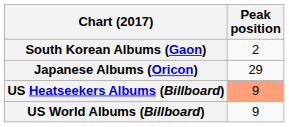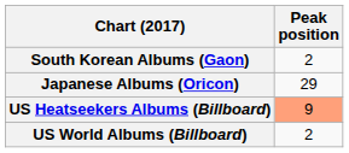 <table class="wikitable plainrowheaders sortable" style="text-align:center;" border="1">
 <tr>
 <th scope="col">Chart (2017)</th>
 <th scope="col">Peak<br>position</th>
 </tr>
 <tr>
 <th scope="row">South Korean Albums (<a href='#'>Gaon</a>)</th>
 <td>2</td>
 </tr>
 <tr>
 <th scope="row">Japanese Albums (<a href='#'>Oricon</a>)</th>
 <td>29</td>
 </tr>
 <tr>
 <th scope="row">US <a href='#'>Heatseekers Albums</a> (<em>Billboard</em>)</th>
 <td style="background: lightsalmon;">9</td>
 </tr>
 <tr>
 <th scope="row">US World Albums (<em>Billboard</em>)</th>
-<td>9</td>
+<td>2</td>
 </tr>
 </table>
